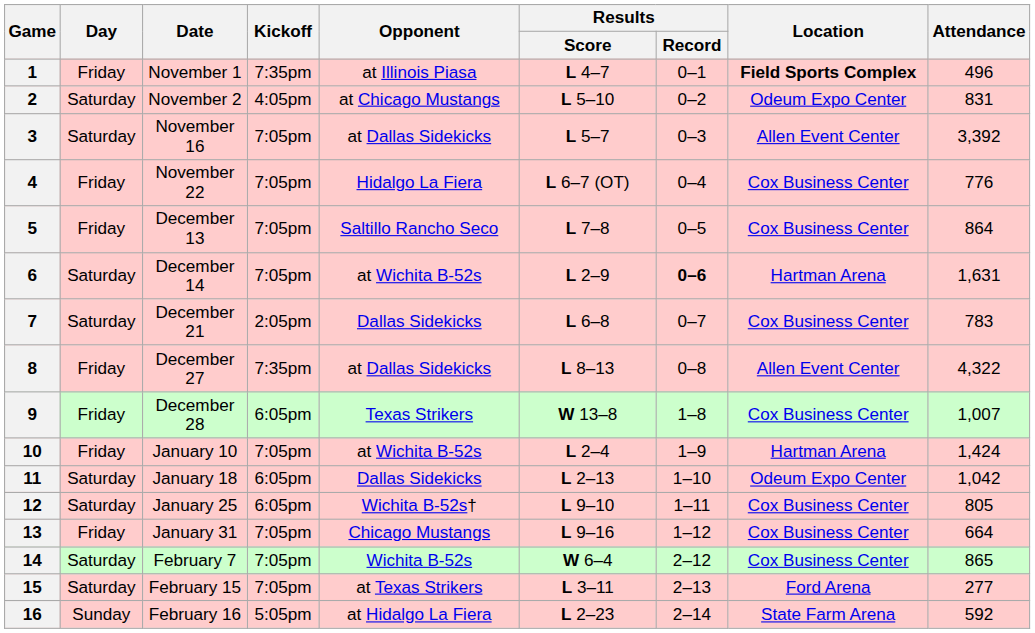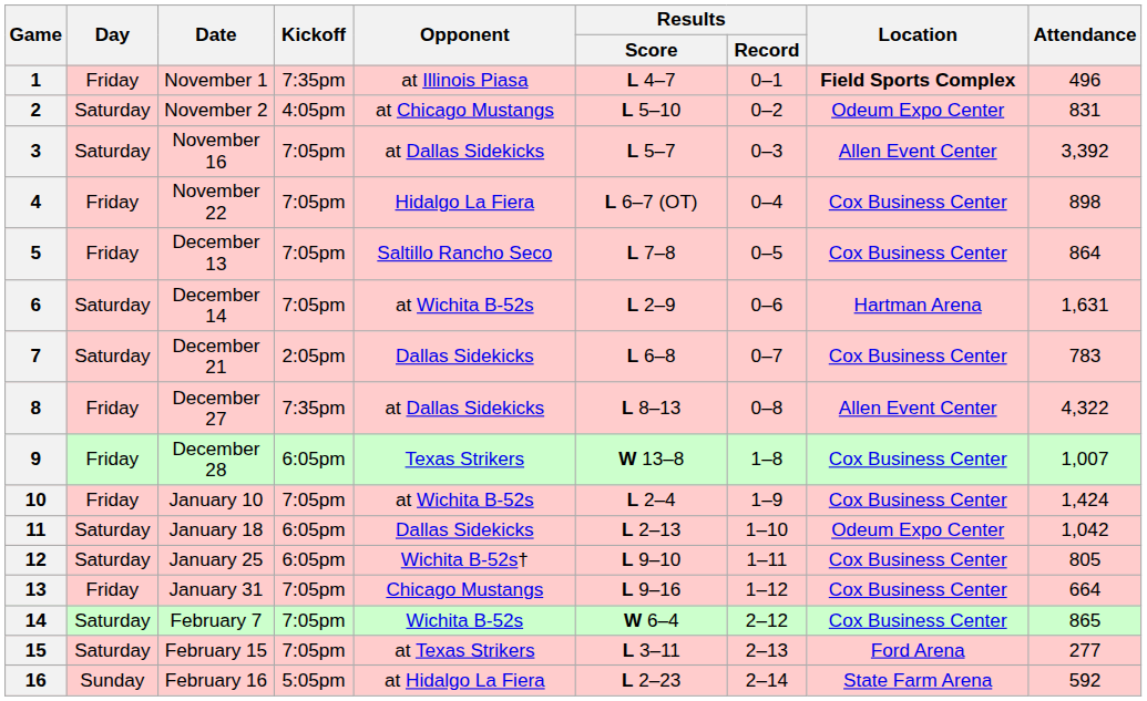 <table class="wikitable">
 <tr>
 <th rowspan="2" width="40">Game</th>
 <th rowspan="2" width="70">Day</th>
 <th rowspan="2" width="90">Date</th>
 <th rowspan="2" width="60">Kickoff</th>
 <th rowspan="2" width="180">Opponent</th>
 <th colspan="2" width="180">Results</th>
 <th rowspan="2" width="180">Location</th>
 <th rowspan="2" width="80">Attendance</th>
 </tr>
 <tr>
 <th width="120">Score</th>
 <th width="60">Record</th>
 </tr>
 <tr align="center" bgcolor="#FFCCCC">
 <th>1</th>
 <td>Friday</td>
 <td>November 1</td>
 <td>7:35pm</td>
 <td>at <a href='#'>Illinois Piasa</a></td>
 <td><strong>L</strong> 4–7</td>
 <td>0–1</td>
 <td><strong>Field Sports Complex</strong></td>
 <td>496</td>
 </tr>
 <tr align="center" bgcolor="#FFCCCC">
 <th>2</th>
 <td>Saturday</td>
 <td>November 2</td>
 <td>4:05pm</td>
 <td>at <a href='#'>Chicago Mustangs</a></td>
 <td><strong>L</strong> 5–10</td>
 <td>0–2</td>
 <td><a href='#'>Odeum Expo Center</a></td>
 <td>831</td>
 </tr>
 <tr align="center" bgcolor="#FFCCCC">
 <th>3</th>
 <td>Saturday</td>
 <td>November 16</td>
 <td>7:05pm</td>
 <td>at <a href='#'>Dallas Sidekicks</a></td>
 <td><strong>L</strong> 5–7</td>
 <td>0–3</td>
 <td><a href='#'>Allen Event Center</a></td>
 <td>3,392</td>
 </tr>
 <tr align="center" bgcolor="#FFCCCC">
 <th>4</th>
 <td>Friday</td>
 <td>November 22</td>
 <td>7:05pm</td>
 <td><a href='#'>Hidalgo La Fiera</a></td>
 <td><strong>L</strong> 6–7 (OT)</td>
 <td>0–4</td>
 <td><a href='#'>Cox Business Center</a></td>
-<td>776</td>
+<td>898</td>
 </tr>
 <tr align="center" bgcolor="#FFCCCC">
 <th>5</th>
 <td>Friday</td>
 <td>December 13</td>
 <td>7:05pm</td>
 <td><a href='#'>Saltillo Rancho Seco</a></td>
 <td><strong>L</strong> 7–8</td>
 <td>0–5</td>
 <td><a href='#'>Cox Business Center</a></td>
 <td>864</td>
 </tr>
 <tr align="center" bgcolor="#FFCCCC">
 <th>6</th>
 <td>Saturday</td>
 <td>December 14</td>
 <td>7:05pm</td>
 <td>at <a href='#'>Wichita B-52s</a></td>
 <td><strong>L</strong> 2–9</td>
-<td><strong>0–6</strong></td>
+<td>0–6</td>
 <td><a href='#'>Hartman Arena</a></td>
 <td>1,631</td>
 </tr>
 <tr align="center" bgcolor="#FFCCCC">
 <th>7</th>
 <td>Saturday</td>
 <td>December 21</td>
 <td>2:05pm</td>
 <td><a href='#'>Dallas Sidekicks</a></td>
 <td><strong>L</strong> 6–8</td>
 <td>0–7</td>
 <td><a href='#'>Cox Business Center</a></td>
 <td>783</td>
 </tr>
 <tr align="center" bgcolor="#FFCCCC">
 <th>8</th>
 <td>Friday</td>
 <td>December 27</td>
 <td>7:35pm</td>
 <td>at <a href='#'>Dallas Sidekicks</a></td>
 <td><strong>L</strong> 8–13</td>
 <td>0–8</td>
 <td><a href='#'>Allen Event Center</a></td>
 <td>4,322</td>
 </tr>
 <tr align="center" bgcolor="#CCFFCC">
 <th>9</th>
 <td>Friday</td>
 <td>December 28</td>
 <td>6:05pm</td>
 <td><a href='#'>Texas Strikers</a></td>
 <td><strong>W</strong> 13–8</td>
 <td>1–8</td>
 <td><a href='#'>Cox Business Center</a></td>
 <td>1,007</td>
 </tr>
 <tr align="center" bgcolor="#FFCCCC">
 <th>10</th>
 <td>Friday</td>
 <td>January 10</td>
 <td>7:05pm</td>
 <td>at <a href='#'>Wichita B-52s</a></td>
 <td><strong>L</strong> 2–4</td>
 <td>1–9</td>
-<td><a href='#'>Hartman Arena</a></td>
+<td><a href='#'>Cox Business Center</a></td>
 <td>1,424</td>
 </tr>
 <tr align="center" bgcolor="#FFCCCC">
 <th>11</th>
 <td>Saturday</td>
 <td>January 18</td>
 <td>6:05pm</td>
 <td><a href='#'>Dallas Sidekicks</a></td>
 <td><strong>L</strong> 2–13</td>
 <td>1–10</td>
 <td><a href='#'>Odeum Expo Center</a></td>
 <td>1,042</td>
 </tr>
 <tr align="center" bgcolor="#FFCCCC">
 <th>12</th>
 <td>Saturday</td>
 <td>January 25</td>
 <td>6:05pm</td>
 <td><a href='#'>Wichita B-52s</a>†</td>
 <td><strong>L</strong> 9–10</td>
 <td>1–11</td>
 <td><a href='#'>Cox Business Center</a></td>
 <td>805</td>
 </tr>
 <tr align="center" bgcolor="#FFCCCC">
 <th>13</th>
 <td>Friday</td>
 <td>January 31</td>
 <td>7:05pm</td>
 <td><a href='#'>Chicago Mustangs</a></td>
 <td><strong>L</strong> 9–16</td>
 <td>1–12</td>
 <td><a href='#'>Cox Business Center</a></td>
 <td>664</td>
 </tr>
 <tr align="center" bgcolor="#CCFFCC">
 <th>14</th>
 <td>Saturday</td>
 <td>February 7</td>
 <td>7:05pm</td>
 <td><a href='#'>Wichita B-52s</a></td>
 <td><strong>W</strong> 6–4</td>
 <td>2–12</td>
 <td><a href='#'>Cox Business Center</a></td>
 <td>865</td>
 </tr>
 <tr align="center" bgcolor="#FFCCCC">
 <th>15</th>
 <td>Saturday</td>
 <td>February 15</td>
 <td>7:05pm</td>
 <td>at <a href='#'>Texas Strikers</a></td>
 <td><strong>L</strong> 3–11</td>
 <td>2–13</td>
 <td><a href='#'>Ford Arena</a></td>
 <td>277</td>
 </tr>
 <tr align="center" bgcolor="#FFCCCC">
 <th>16</th>
 <td>Sunday</td>
 <td>February 16</td>
 <td>5:05pm</td>
 <td>at <a href='#'>Hidalgo La Fiera</a></td>
 <td><strong>L</strong> 2–23</td>
 <td>2–14</td>
 <td><a href='#'>State Farm Arena</a></td>
 <td>592</td>
 </tr>
 </table>
